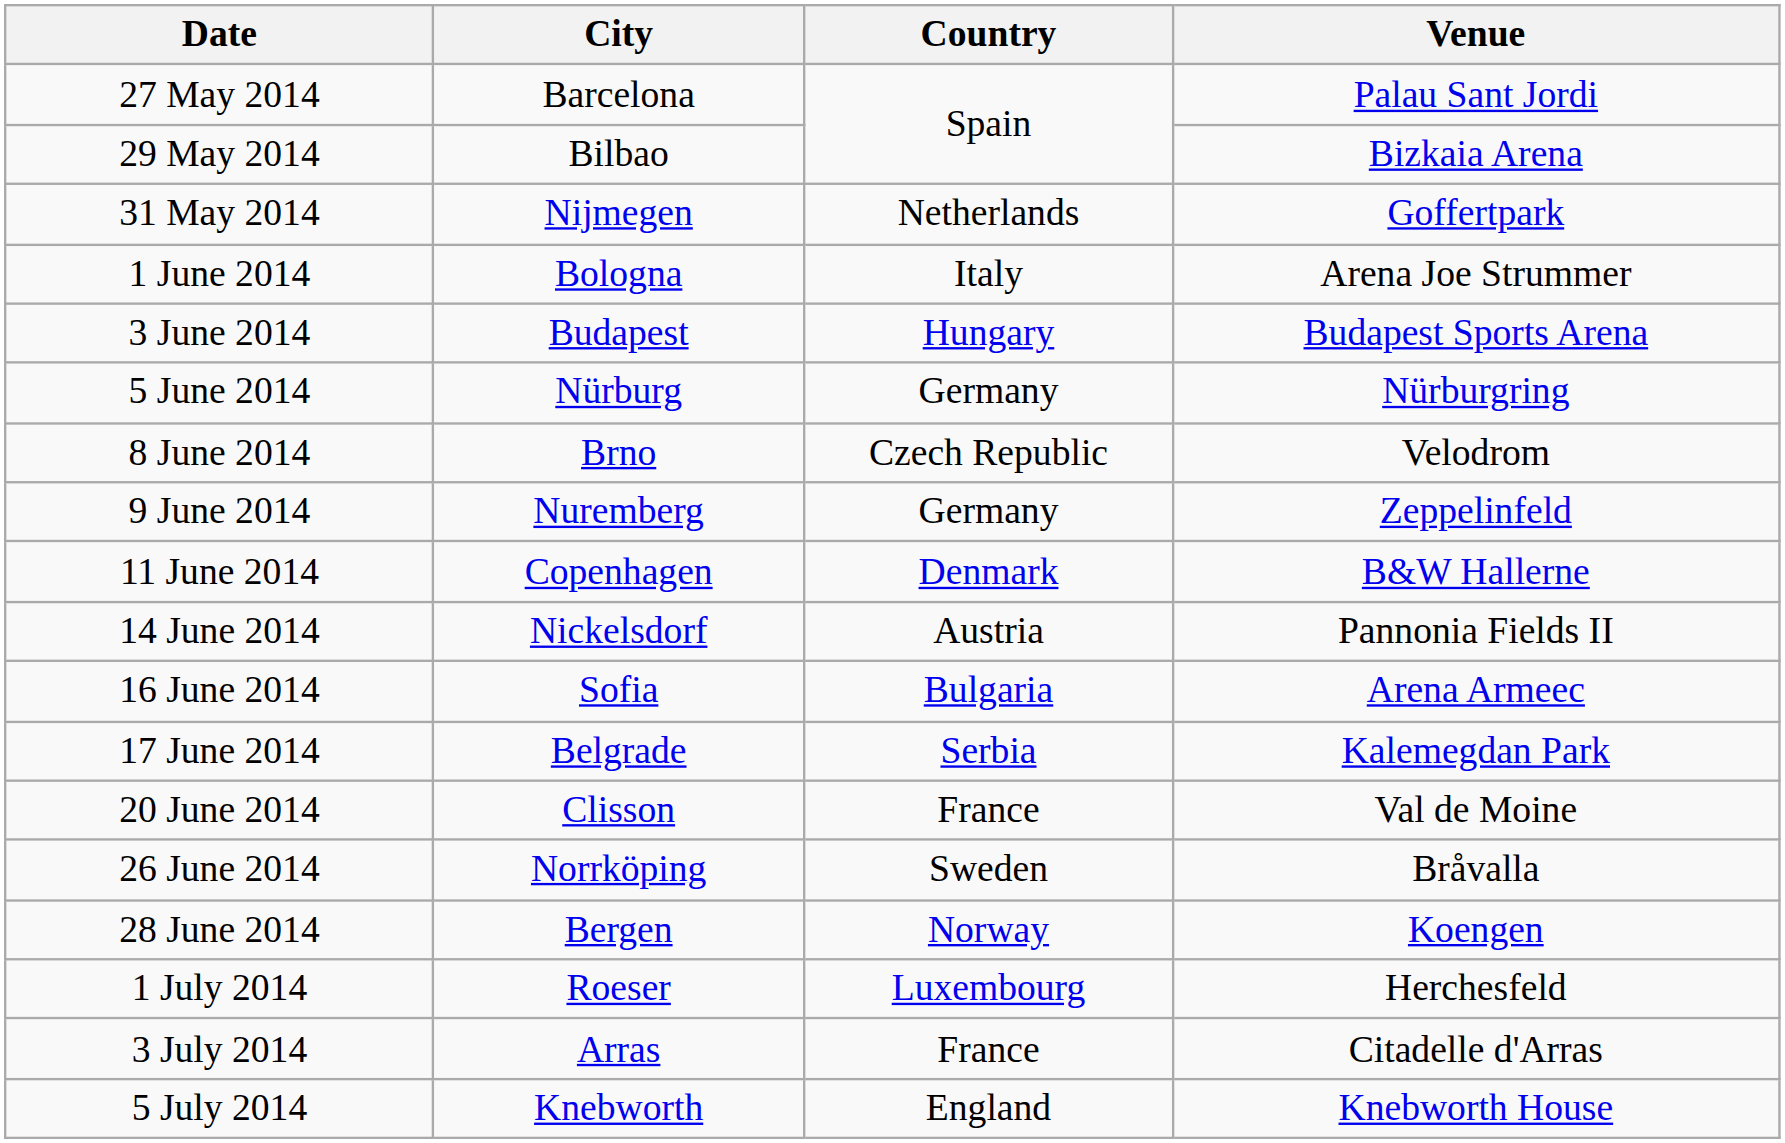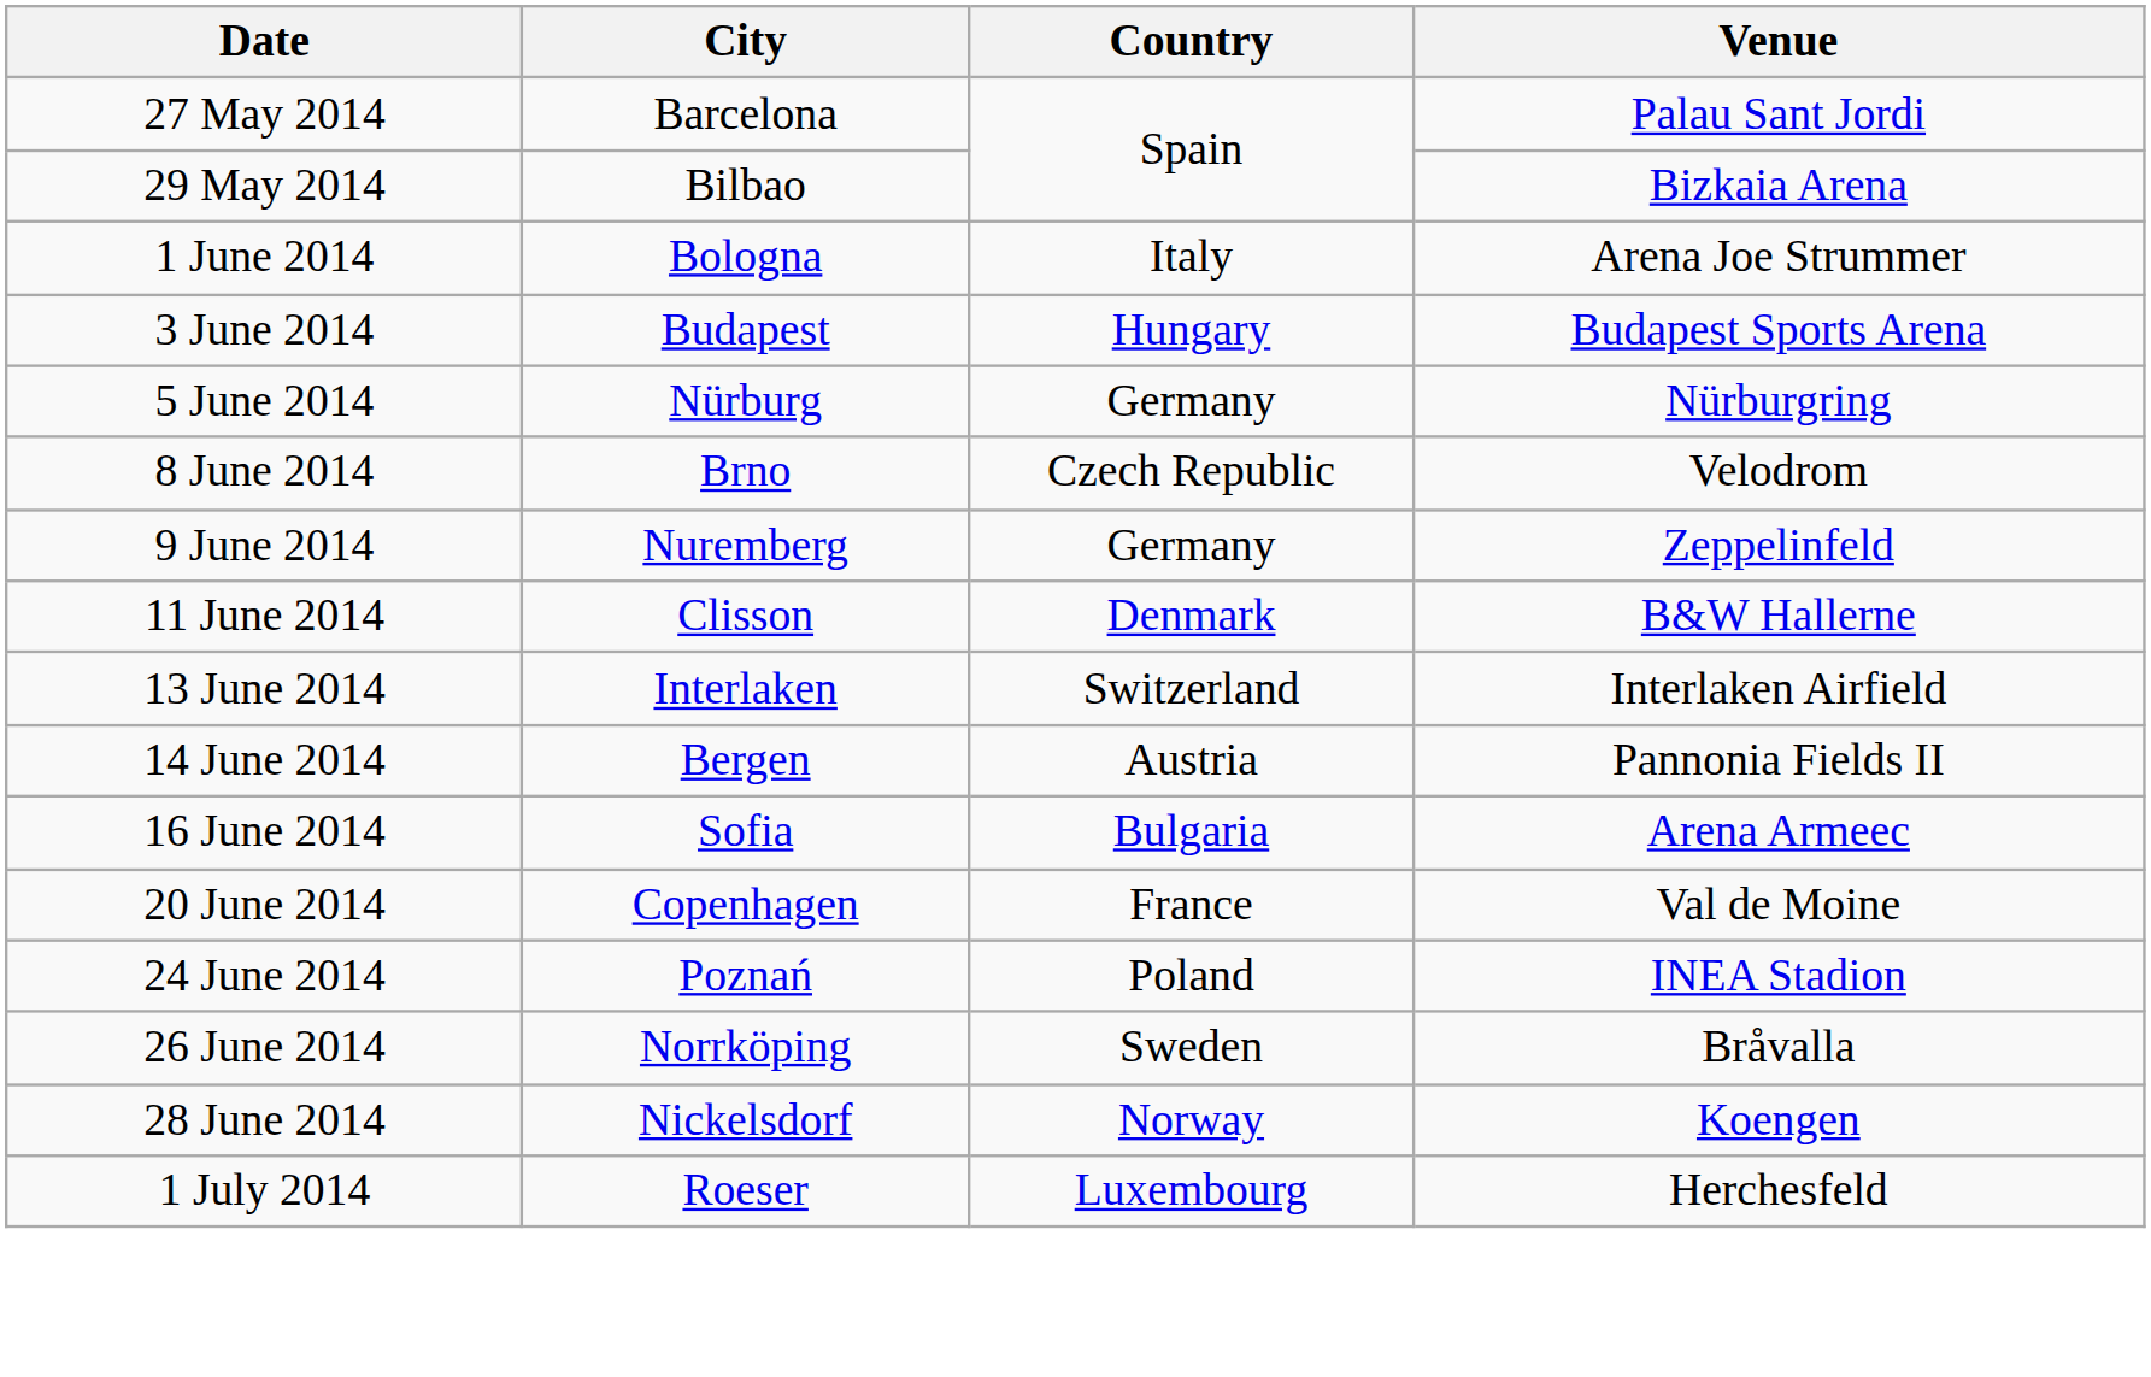 <table class="wikitable plainrowheaders" style="text-align:center;">
 <tr>
 <th width="175">Date</th>
 <th width="150">City</th>
 <th width="150">Country</th>
 <th width="250">Venue</th>
 </tr>
 <tr>
 <td>27 May 2014</td>
 <td>Barcelona</td>
 <td rowspan="2">Spain</td>
 <td><a href='#'>Palau Sant Jordi</a></td>
 </tr>
 <tr>
 <td>29 May 2014</td>
 <td>Bilbao</td>
 <td><a href='#'>Bizkaia Arena</a></td>
-</tr>
-<tr>
-<td>31 May 2014</td>
-<td><a href='#'>Nijmegen</a></td>
-<td>Netherlands</td>
-<td><a href='#'>Goffertpark</a></td>
 </tr>
 <tr>
 <td>1 June 2014</td>
 <td><a href='#'>Bologna</a></td>
 <td>Italy</td>
 <td>Arena Joe Strummer</td>
 </tr>
 <tr>
 <td>3 June 2014</td>
 <td><a href='#'>Budapest</a></td>
 <td><a href='#'>Hungary</a></td>
 <td><a href='#'>Budapest Sports Arena</a></td>
 </tr>
 <tr>
 <td>5 June 2014</td>
 <td><a href='#'>Nürburg</a></td>
 <td>Germany</td>
 <td><a href='#'>Nürburgring</a></td>
 </tr>
 <tr>
 <td>8 June 2014</td>
 <td><a href='#'>Brno</a></td>
 <td>Czech Republic</td>
 <td>Velodrom</td>
 </tr>
 <tr>
 <td>9 June 2014</td>
 <td><a href='#'>Nuremberg</a></td>
 <td>Germany</td>
 <td><a href='#'>Zeppelinfeld</a></td>
 </tr>
 <tr>
 <td>11 June 2014</td>
-<td><a href='#'>Copenhagen</a></td>
+<td><a href='#'>Clisson</a></td>
 <td><a href='#'>Denmark</a></td>
 <td><a href='#'>B&W Hallerne</a></td>
 </tr>
 <tr>
+<td>13 June 2014</td>
+<td><a href='#'>Interlaken</a></td>
+<td>Switzerland</td>
+<td>Interlaken Airfield</td>
+</tr>
+<tr>
 <td>14 June 2014</td>
-<td><a href='#'>Nickelsdorf</a></td>
+<td><a href='#'>Bergen</a></td>
 <td>Austria</td>
 <td>Pannonia Fields II</td>
 </tr>
 <tr>
 <td>16 June 2014</td>
 <td><a href='#'>Sofia</a></td>
 <td><a href='#'>Bulgaria</a></td>
 <td><a href='#'>Arena Armeec</a></td>
 </tr>
 <tr>
-<td>17 June 2014</td>
-<td><a href='#'>Belgrade</a></td>
-<td><a href='#'>Serbia</a></td>
-<td><a href='#'>Kalemegdan Park</a></td>
+<td>20 June 2014</td>
+<td><a href='#'>Copenhagen</a></td>
+<td>France</td>
+<td>Val de Moine</td>
 </tr>
 <tr>
-<td>20 June 2014</td>
-<td><a href='#'>Clisson</a></td>
-<td>France</td>
-<td>Val de Moine</td>
+<td>24 June 2014</td>
+<td><a href='#'>Poznań</a></td>
+<td>Poland</td>
+<td><a href='#'>INEA Stadion</a></td>
 </tr>
 <tr>
 <td>26 June 2014</td>
 <td><a href='#'>Norrköping</a></td>
 <td>Sweden</td>
 <td>Bråvalla</td>
 </tr>
 <tr>
 <td>28 June 2014</td>
-<td><a href='#'>Bergen</a></td>
+<td><a href='#'>Nickelsdorf</a></td>
 <td><a href='#'>Norway</a></td>
 <td><a href='#'>Koengen</a></td>
 </tr>
 <tr>
 <td>1 July 2014</td>
 <td><a href='#'>Roeser</a></td>
 <td><a href='#'>Luxembourg</a></td>
 <td>Herchesfeld</td>
 </tr>
-<tr>
-<td>3 July 2014</td>
-<td><a href='#'>Arras</a></td>
-<td>France</td>
-<td>Citadelle d'Arras</td>
-</tr>
-<tr>
-<td>5 July 2014</td>
-<td><a href='#'>Knebworth</a></td>
-<td>England</td>
-<td><a href='#'>Knebworth House</a></td>
-</tr>
 </table>
